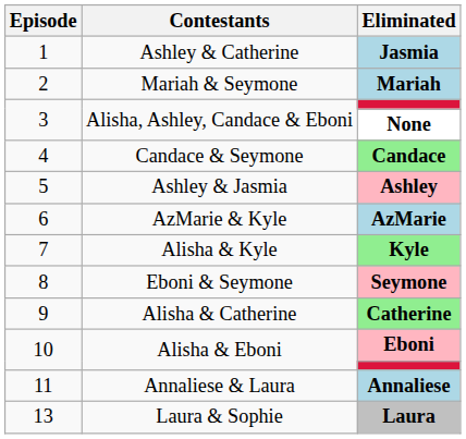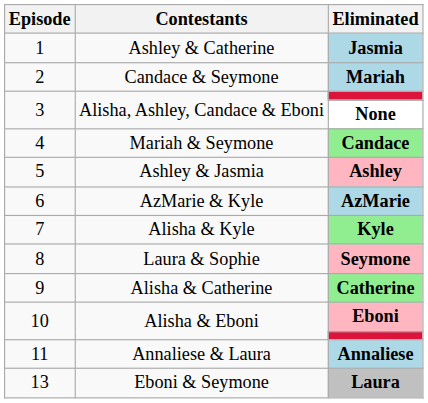 <table class="wikitable" border="2" style="text-align:center">
 <tr>
 <th>Episode</th>
 <th>Contestants</th>
 <th>Eliminated</th>
 </tr>
 <tr>
 <td>1</td>
 <td>Ashley & Catherine</td>
 <td style="background:lightblue"><strong>Jasmia</strong></td>
 </tr>
 <tr>
 <td>2</td>
-<td>Mariah & Seymone</td>
+<td>Candace & Seymone</td>
 <td style="background:lightblue"><strong>Mariah</strong></td>
 </tr>
 <tr>
 <td rowspan="2">3</td>
 <td rowspan="2">Alisha, Ashley, Candace & Eboni</td>
 <td style="background:crimson"><strong></strong></td>
 </tr>
 <tr>
 <td style="background:white"><strong>None</strong></td>
 </tr>
 <tr>
 <td>4</td>
-<td>Candace & Seymone</td>
+<td>Mariah & Seymone</td>
 <td style="background:lightgreen"><strong>Candace</strong></td>
 </tr>
 <tr>
 <td>5</td>
 <td>Ashley & Jasmia</td>
 <td style="background:lightpink"><strong>Ashley</strong></td>
 </tr>
 <tr>
 <td>6</td>
 <td>AzMarie & Kyle</td>
 <td style="background:lightblue"><strong>AzMarie</strong></td>
 </tr>
 <tr>
 <td>7</td>
 <td>Alisha & Kyle</td>
 <td style="background:lightgreen"><strong>Kyle</strong></td>
 </tr>
 <tr>
 <td>8</td>
-<td>Eboni & Seymone</td>
+<td>Laura & Sophie</td>
 <td style="background:lightpink"><strong>Seymone</strong></td>
 </tr>
 <tr>
 <td>9</td>
 <td>Alisha & Catherine</td>
 <td style="background:lightgreen"><strong>Catherine</strong></td>
 </tr>
 <tr>
 <td rowspan="2">10</td>
 <td rowspan="2">Alisha & Eboni</td>
 <td style="background:lightpink"><strong>Eboni</strong></td>
 </tr>
 <tr>
 <td style="background:crimson"><strong></strong></td>
 </tr>
 <tr>
 <td>11</td>
 <td>Annaliese & Laura</td>
 <td style="background:lightblue"><strong>Annaliese</strong></td>
 </tr>
 <tr>
 <td>13</td>
-<td>Laura & Sophie</td>
+<td>Eboni & Seymone</td>
 <td style="background:silver"><strong>Laura</strong></td>
 </tr>
 </table>
